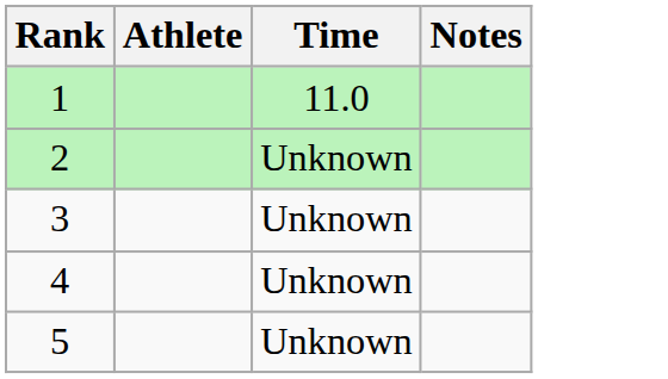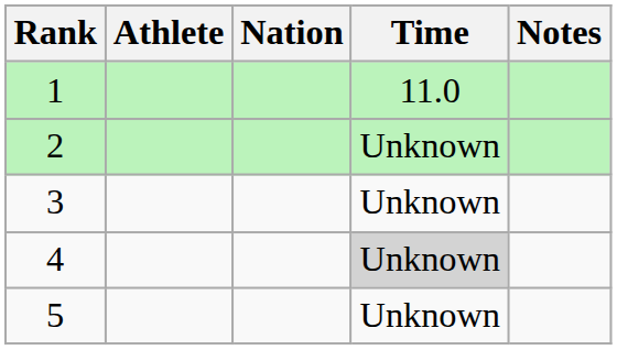 <table class="wikitable sortable">
 <tr>
 <th>Rank</th>
 <th>Athlete</th>
+<th>Nation</th>
 <th>Time</th>
 <th>Notes</th>
 </tr>
 <tr style="background:#bbf3bb;">
 <td align=center>1</td>
+<td></td>
 <td></td>
 <td align=center>11.0</td>
 <td align=center></td>
 </tr>
 <tr style="background:#bbf3bb;">
 <td align=center>2</td>
 <td></td>
+<td></td>
 <td align=center>Unknown</td>
 <td align=center></td>
 </tr>
 <tr>
 <td align=center>3</td>
+<td></td>
 <td></td>
 <td align=center>Unknown</td>
 <td></td>
 </tr>
 <tr>
 <td align=center>4</td>
 <td></td>
-<td align=center>Unknown</td>
+<td></td>
+<td align=center style="background: lightgrey;">Unknown</td>
 <td></td>
 </tr>
 <tr>
 <td align=center>5</td>
 <td></td>
+<td></td>
 <td align=center>Unknown</td>
 <td></td>
 </tr>
 </table>
